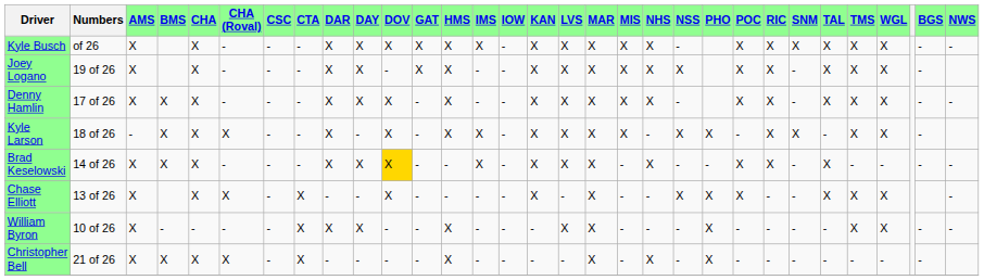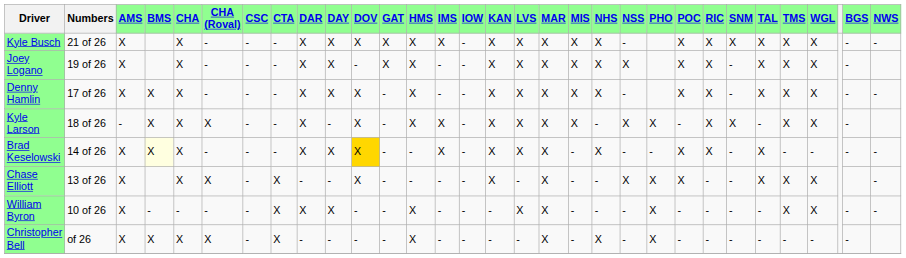 <table class="wikitable">
 <tr>
 <th>Driver</th>
 <th>Numbers</th>
 <th style="background:#90ff90;"><a href='#'>AMS</a></th>
 <th style="background:#90ff90;"><a href='#'>BMS</a></th>
 <th style="background:#90ff90;"><a href='#'>CHA</a></th>
 <th style="background:#90ff90;"><a href='#'>CHA (Roval)</a></th>
 <th style="background:#90ff90;"><a href='#'>CSC</a></th>
 <th style="background:#90ff90;"><a href='#'>CTA</a></th>
 <th style="background:#90ff90;"><a href='#'>DAR</a></th>
 <th style="background:#90ff90;"><a href='#'>DAY</a></th>
 <th style="background:#90ff90;"><a href='#'>DOV</a></th>
 <th style="background:#90ff90;"><a href='#'>GAT</a></th>
 <th style="background:#90ff90;"><a href='#'>HMS</a></th>
 <th style="background:#90ff90;"><a href='#'>IMS</a></th>
 <th style="background:#90ff90;"><a href='#'>IOW</a></th>
 <th style="background:#90ff90;"><a href='#'>KAN</a></th>
 <th style="background:#90ff90;"><a href='#'>LVS</a></th>
 <th style="background:#90ff90;"><a href='#'>MAR</a></th>
 <th style="background:#90ff90;"><a href='#'>MIS</a></th>
 <th style="background:#90ff90;"><a href='#'>NHS</a></th>
 <th style="background:#90ff90;"><a href='#'>NSS</a></th>
 <th style="background:#90ff90;"><a href='#'>PHO</a></th>
 <th style="background:#90ff90;"><a href='#'>POC</a></th>
 <th style="background:#90ff90;"><a href='#'>RIC</a></th>
 <th style="background:#90ff90;"><a href='#'>SNM</a></th>
 <th style="background:#90ff90;"><a href='#'>TAL</a></th>
 <th style="background:#90ff90;"><a href='#'>TMS</a></th>
 <th style="background:#90ff90;"><a href='#'>WGL</a></th>
 <th></th>
 <th style="background:#90ff90;"><a href='#'>BGS</a></th>
 <th style="background:#90ff90;"><a href='#'>NWS</a></th>
 </tr>
 <tr>
 <td style="background:#90ff90;"><a href='#'>Kyle Busch</a></td>
-<td> of 26</td>
+<td>21 of 26</td>
 <td>X</td>
 <td></td>
 <td>X</td>
 <td>-</td>
 <td>-</td>
 <td>-</td>
 <td>X</td>
 <td>X</td>
 <td>X</td>
 <td>X</td>
 <td>X</td>
 <td>X</td>
 <td>-</td>
 <td>X</td>
 <td>X</td>
 <td>X</td>
 <td>X</td>
 <td>X</td>
 <td>-</td>
 <td></td>
 <td>X</td>
 <td>X</td>
 <td>X</td>
 <td>X</td>
 <td>X</td>
 <td>X</td>
 <td rowspan="8"></td>
 <td>-</td>
 <td>-</td>
 </tr>
 <tr>
 <td style="background:#90ff90;"><a href='#'>Joey Logano</a></td>
 <td>19 of 26</td>
 <td>X</td>
 <td></td>
 <td>X</td>
 <td>-</td>
 <td>-</td>
 <td>-</td>
 <td>X</td>
 <td>X</td>
 <td>-</td>
 <td>X</td>
 <td>X</td>
 <td>-</td>
 <td>-</td>
 <td>X</td>
 <td>X</td>
 <td>X</td>
 <td>X</td>
 <td>X</td>
 <td>X</td>
 <td></td>
 <td>X</td>
 <td>X</td>
 <td>-</td>
 <td>X</td>
 <td>X</td>
 <td>X</td>
 <td>-</td>
 <td></td>
 </tr>
 <tr>
 <td style="background:#90ff90;"><a href='#'>Denny Hamlin</a></td>
 <td>17 of 26</td>
 <td>X</td>
 <td>X</td>
 <td>X</td>
 <td>-</td>
 <td>-</td>
 <td>-</td>
 <td>X</td>
 <td>X</td>
 <td>X</td>
 <td>-</td>
 <td>X</td>
 <td>-</td>
 <td>-</td>
 <td>X</td>
 <td>X</td>
 <td>X</td>
 <td>X</td>
 <td>X</td>
 <td>-</td>
 <td></td>
 <td>X</td>
 <td>X</td>
 <td>-</td>
 <td>X</td>
 <td>X</td>
 <td>X</td>
 <td>-</td>
 <td>-</td>
 </tr>
 <tr>
 <td style="background:#90ff90;"><a href='#'>Kyle Larson</a></td>
 <td>18 of 26</td>
 <td>-</td>
 <td>X</td>
 <td>X</td>
 <td>X</td>
 <td>-</td>
 <td>-</td>
 <td>X</td>
 <td>-</td>
 <td>X</td>
 <td>-</td>
 <td>X</td>
 <td>X</td>
 <td>-</td>
 <td>X</td>
 <td>X</td>
 <td>X</td>
 <td>X</td>
 <td>-</td>
 <td>X</td>
 <td>X</td>
 <td>-</td>
 <td>X</td>
 <td>X</td>
 <td>-</td>
 <td>X</td>
 <td>X</td>
 <td>-</td>
 <td></td>
 </tr>
 <tr>
 <td style="background:#90ff90;"><a href='#'>Brad Keselowski</a></td>
 <td>14 of 26</td>
 <td>X</td>
-<td>X</td>
+<td style="background: lightyellow;">X</td>
 <td>X</td>
 <td>-</td>
 <td>-</td>
 <td>-</td>
 <td>X</td>
 <td>X</td>
 <td style="background: gold;">X</td>
 <td>-</td>
 <td>-</td>
 <td>X</td>
 <td>-</td>
 <td>X</td>
 <td>X</td>
 <td>X</td>
 <td>-</td>
 <td>X</td>
 <td>-</td>
 <td>-</td>
 <td>X</td>
 <td>X</td>
 <td>-</td>
 <td>X</td>
 <td>-</td>
 <td>-</td>
 <td>-</td>
 <td>-</td>
 </tr>
 <tr>
 <td style="background:#90ff90;"><a href='#'>Chase Elliott</a></td>
 <td>13 of 26</td>
 <td>X</td>
 <td></td>
 <td>X</td>
 <td>X</td>
 <td>-</td>
 <td>X</td>
 <td>-</td>
 <td>-</td>
 <td>X</td>
 <td>-</td>
 <td>-</td>
 <td>-</td>
 <td>-</td>
 <td>X</td>
 <td>-</td>
 <td>X</td>
 <td>-</td>
 <td>-</td>
 <td>X</td>
 <td>X</td>
 <td>X</td>
 <td>-</td>
 <td>-</td>
 <td>X</td>
 <td>X</td>
 <td>X</td>
 <td></td>
 <td>-</td>
 </tr>
 <tr>
 <td style="background:#90ff90;"><a href='#'>William Byron</a></td>
 <td>10 of 26</td>
 <td>X</td>
 <td>-</td>
 <td>-</td>
 <td>-</td>
 <td>-</td>
 <td>X</td>
 <td>X</td>
 <td>X</td>
 <td>-</td>
 <td>-</td>
 <td>X</td>
 <td>-</td>
 <td>-</td>
 <td>-</td>
 <td>X</td>
 <td>X</td>
 <td>-</td>
 <td>-</td>
 <td>-</td>
 <td>X</td>
 <td>-</td>
 <td>-</td>
 <td>-</td>
 <td>-</td>
 <td>X</td>
 <td>X</td>
 <td>-</td>
 <td>-</td>
 </tr>
 <tr>
 <td style="background:#90ff90;"><a href='#'>Christopher Bell</a></td>
-<td>21 of 26</td>
+<td> of 26</td>
 <td>X</td>
 <td>X</td>
 <td>X</td>
 <td>X</td>
 <td>-</td>
 <td>X</td>
 <td>-</td>
 <td>-</td>
 <td>-</td>
 <td>-</td>
 <td>X</td>
 <td>-</td>
 <td>-</td>
 <td>-</td>
 <td>-</td>
 <td>X</td>
 <td>-</td>
 <td>X</td>
 <td>-</td>
 <td>X</td>
 <td>-</td>
 <td>-</td>
 <td>-</td>
 <td>-</td>
 <td>-</td>
 <td>-</td>
 <td>-</td>
 <td></td>
 </tr>
 <tr>
 </tr>
 </table>
